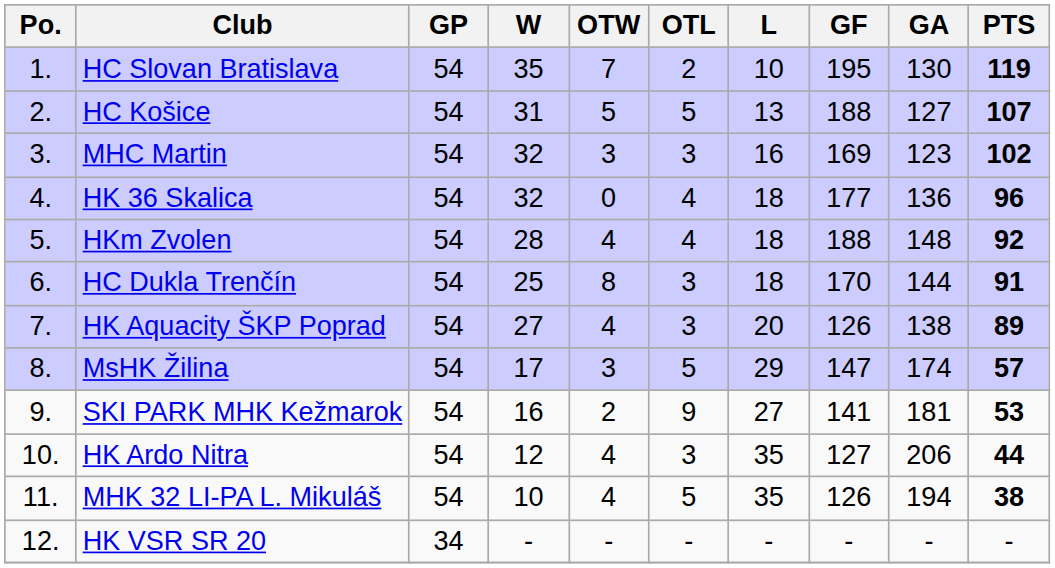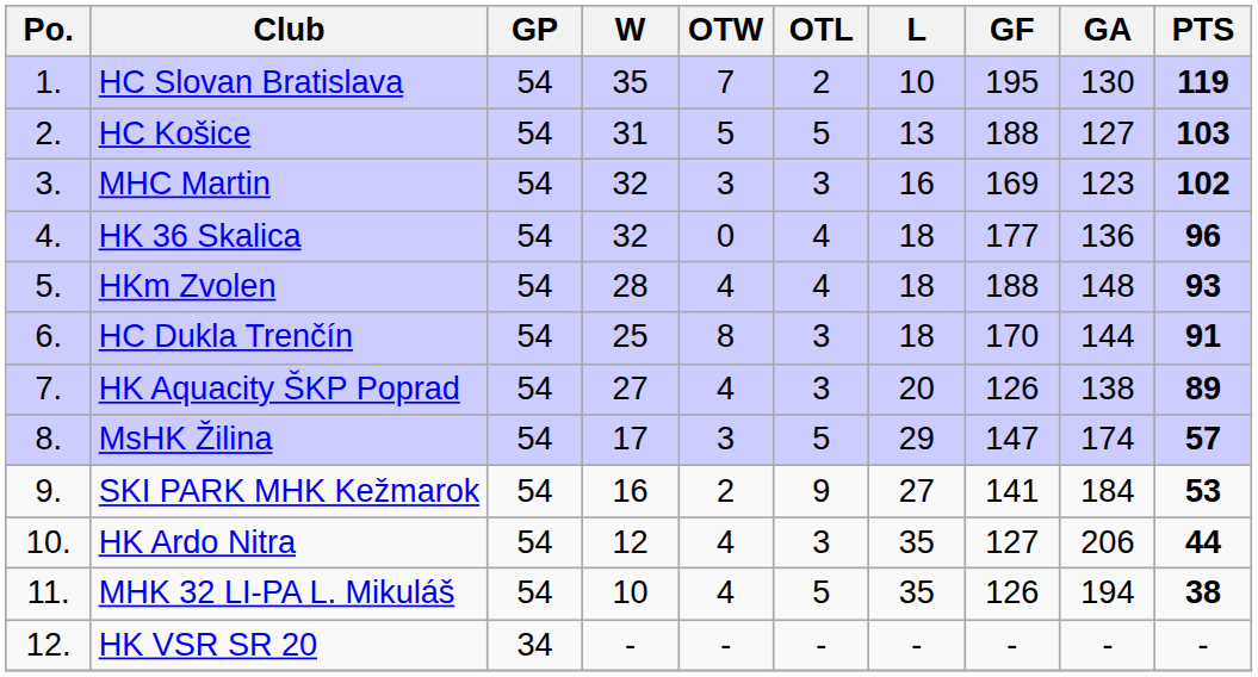 <table class="wikitable sortable" style="text-align: center;">
 <tr>
 <th width="35">Po.</th>
 <th>Club</th>
 <th width="40">GP</th>
 <th width="40">W</th>
 <th width="40">OTW</th>
 <th width="40">OTL</th>
 <th width="40">L</th>
 <th width="40">GF</th>
 <th width="40">GA</th>
 <th width="40">PTS</th>
 </tr>
 <tr bgcolor="ccccff">
 <td>1.</td>
 <td align=left><a href='#'>HC Slovan Bratislava</a></td>
 <td>54</td>
 <td>35</td>
 <td>7</td>
 <td>2</td>
 <td>10</td>
 <td>195</td>
 <td>130</td>
 <td><strong>119</strong></td>
 </tr>
 <tr bgcolor="ccccff">
 <td>2.</td>
 <td align=left><a href='#'>HC Košice</a></td>
 <td>54</td>
 <td>31</td>
 <td>5</td>
 <td>5</td>
 <td>13</td>
 <td>188</td>
 <td>127</td>
-<td><strong>107</strong></td>
+<td><strong>103</strong></td>
 </tr>
 <tr bgcolor="ccccff">
 <td>3.</td>
 <td align=left><a href='#'>MHC Martin</a></td>
 <td>54</td>
 <td>32</td>
 <td>3</td>
 <td>3</td>
 <td>16</td>
 <td>169</td>
 <td>123</td>
 <td><strong>102</strong></td>
 </tr>
 <tr bgcolor="ccccff">
 <td>4.</td>
 <td align=left><a href='#'>HK 36 Skalica</a></td>
 <td>54</td>
 <td>32</td>
 <td>0</td>
 <td>4</td>
 <td>18</td>
 <td>177</td>
 <td>136</td>
 <td><strong>96</strong></td>
 </tr>
 <tr bgcolor="ccccff">
 <td>5.</td>
 <td align=left><a href='#'>HKm Zvolen</a></td>
 <td>54</td>
 <td>28</td>
 <td>4</td>
 <td>4</td>
 <td>18</td>
 <td>188</td>
 <td>148</td>
-<td><strong>92</strong></td>
+<td><strong>93</strong></td>
 </tr>
 <tr bgcolor="ccccff">
 <td>6.</td>
 <td align=left><a href='#'>HC Dukla Trenčín</a></td>
 <td>54</td>
 <td>25</td>
 <td>8</td>
 <td>3</td>
 <td>18</td>
 <td>170</td>
 <td>144</td>
 <td><strong>91</strong></td>
 </tr>
 <tr bgcolor="ccccff">
 <td>7.</td>
 <td align=left><a href='#'>HK Aquacity ŠKP Poprad</a></td>
 <td>54</td>
 <td>27</td>
 <td>4</td>
 <td>3</td>
 <td>20</td>
 <td>126</td>
 <td>138</td>
 <td><strong>89</strong></td>
 </tr>
 <tr bgcolor="ccccff">
 <td>8.</td>
 <td align=left><a href='#'>MsHK Žilina</a></td>
 <td>54</td>
 <td>17</td>
 <td>3</td>
 <td>5</td>
 <td>29</td>
 <td>147</td>
 <td>174</td>
 <td><strong>57</strong></td>
 </tr>
 <tr>
 <td>9.</td>
 <td align=left><a href='#'>SKI PARK MHK Kežmarok</a></td>
 <td>54</td>
 <td>16</td>
 <td>2</td>
 <td>9</td>
 <td>27</td>
 <td>141</td>
-<td>181</td>
+<td>184</td>
 <td><strong>53</strong></td>
 </tr>
 <tr>
 <td>10.</td>
 <td align=left><a href='#'>HK Ardo Nitra</a></td>
 <td>54</td>
 <td>12</td>
 <td>4</td>
 <td>3</td>
 <td>35</td>
 <td>127</td>
 <td>206</td>
 <td><strong>44</strong></td>
 </tr>
 <tr>
 <td>11.</td>
 <td align=left><a href='#'>MHK 32 LI-PA L. Mikuláš</a></td>
 <td>54</td>
 <td>10</td>
 <td>4</td>
 <td>5</td>
 <td>35</td>
 <td>126</td>
 <td>194</td>
 <td><strong>38</strong></td>
 </tr>
 <tr>
 <td>12.</td>
 <td align=left><a href='#'>HK VSR SR 20</a></td>
 <td>34</td>
 <td>-</td>
 <td>-</td>
 <td>-</td>
 <td>-</td>
 <td>-</td>
 <td>-</td>
 <td>-</td>
 </tr>
 <tr>
 </tr>
 </table>
